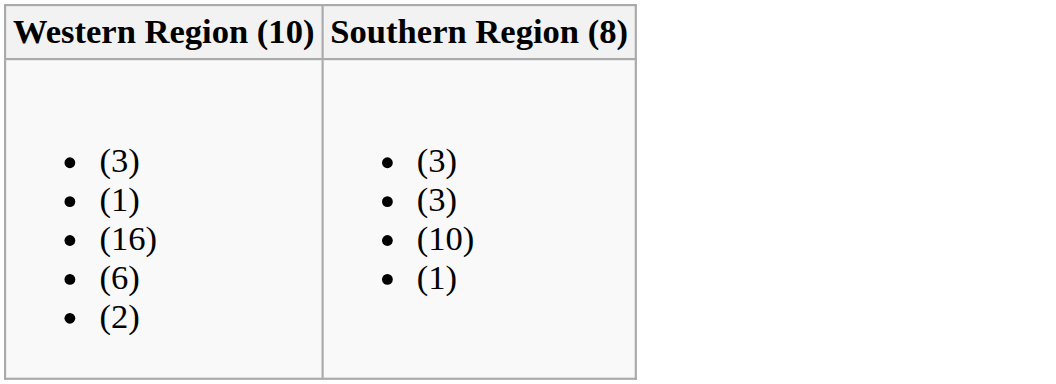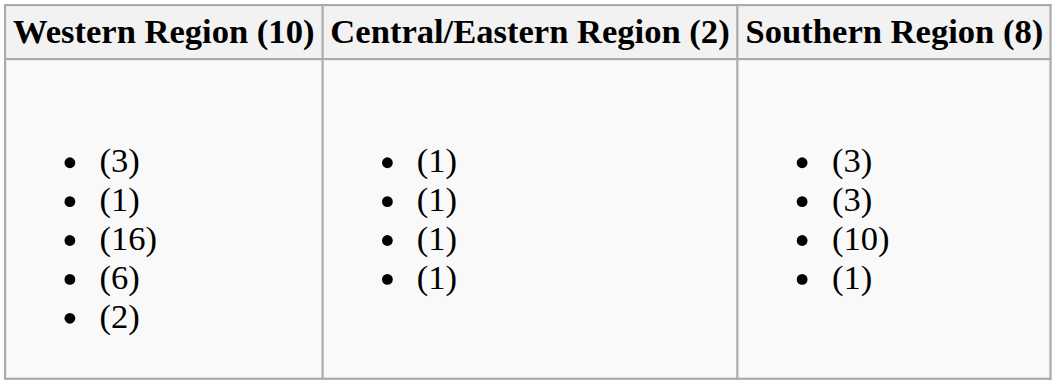 <table class="wikitable">
 <tr>
 <th>Western Region (10)</th>
+<th>Central/Eastern Region (2)</th>
 <th>Southern Region (8)</th>
 </tr>
 <tr>
 <td valign="top"><br><ul><li> (3)</li><li> (1)</li><li> (16)</li><li> (6)</li><li> (2)</li></ul></td>
+<td valign="top"><br><ul><li> (1)</li><li> (1)</li><li> (1)</li><li> (1)</li></ul></td>
 <td valign="top"><br><ul><li> (3)</li><li> (3)</li><li> (10)</li><li> (1)</li></ul></td>
 </tr>
 </table>
